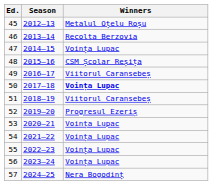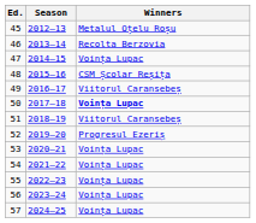 <table class="wikitable" style="font-size:90%">
 <tr>
 <th><abbr>Ed.</abbr></th>
 <th width="60">Season</th>
 <th width="220">Winners</th>
 </tr>
 <tr>
 <td align=center>45</td>
 <td><a href='#'>2012–13</a></td>
 <td><a href='#'>Metalul Oțelu Roșu</a></td>
 </tr>
 <tr>
 <td align=center>46</td>
 <td><a href='#'>2013–14</a></td>
 <td><a href='#'>Recolta Berzovia</a></td>
 </tr>
 <tr>
 <td align=center>47</td>
 <td><a href='#'>2014–15</a></td>
 <td><a href='#'>Voința Lupac</a></td>
 </tr>
 <tr>
 <td align=center>48</td>
 <td><a href='#'>2015–16</a></td>
 <td><a href='#'>CSM Școlar Reșița</a></td>
 </tr>
 <tr>
 <td align=center>49</td>
 <td><a href='#'>2016–17</a></td>
 <td><a href='#'>Viitorul Caransebeș</a></td>
 </tr>
 <tr>
 <td align=center>50</td>
 <td><a href='#'>2017–18</a></td>
 <td><strong><a href='#'>Voința Lupac</a></strong></td>
 </tr>
 <tr>
 <td align=center>51</td>
 <td><a href='#'>2018–19</a></td>
 <td><a href='#'>Viitorul Caransebeș</a></td>
 </tr>
 <tr>
 <td align=center>52</td>
 <td><a href='#'>2019–20</a></td>
 <td><a href='#'>Progresul Ezeriș</a></td>
 </tr>
 <tr>
 <td align=center>53</td>
 <td><a href='#'>2020–21</a></td>
 <td><a href='#'>Voința Lupac</a></td>
 </tr>
 <tr>
 <td align=center>54</td>
 <td><a href='#'>2021–22</a></td>
 <td><a href='#'>Voința Lupac</a></td>
 </tr>
 <tr>
 <td align=center>55</td>
 <td><a href='#'>2022–23</a></td>
 <td><a href='#'>Voința Lupac</a></td>
 </tr>
 <tr>
 <td align=center>56</td>
 <td><a href='#'>2023–24</a></td>
 <td><a href='#'>Voința Lupac</a></td>
 </tr>
 <tr>
 <td align=center>57</td>
 <td><a href='#'>2024–25</a></td>
-<td><a href='#'>Nera Bogodinț</a></td>
+<td><a href='#'>Voința Lupac</a></td>
 </tr>
 </table>
